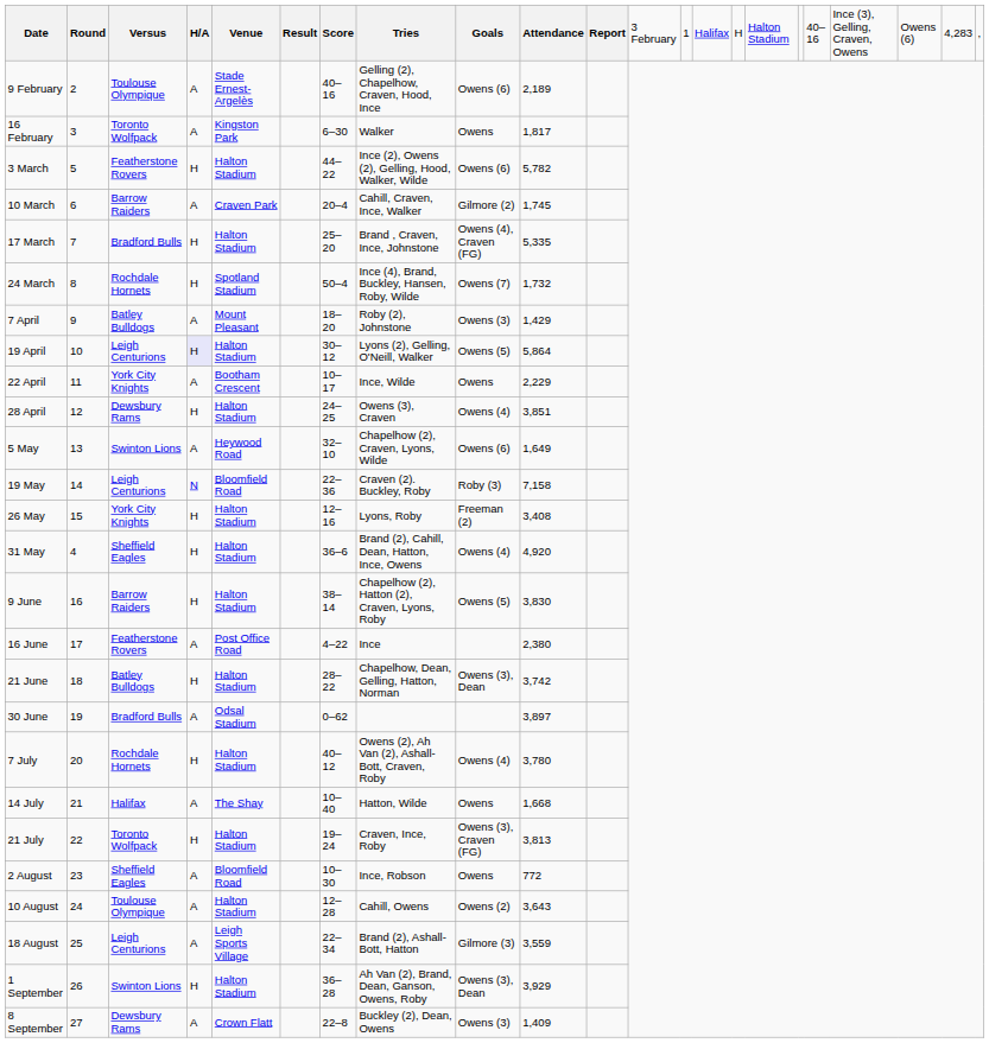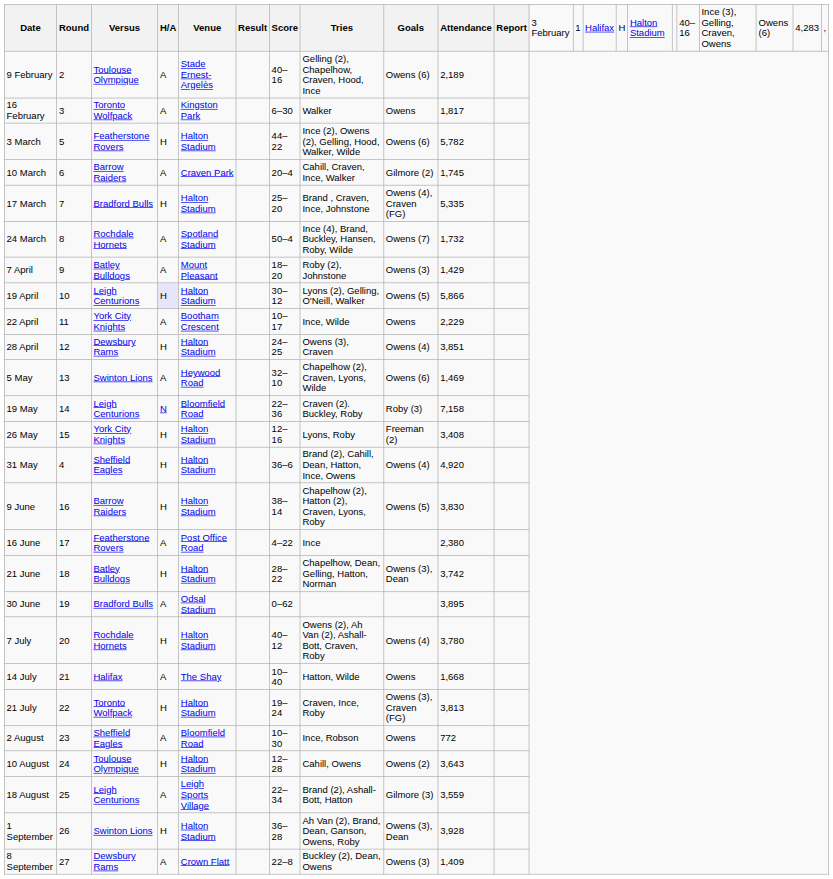 <table class="wikitable defaultleft col2center col4center col7center col10right" style="font-size:90%;">
 <tr>
 <th>Date</th>
 <th>Round</th>
 <th>Versus</th>
 <th>H/A</th>
 <th>Venue</th>
 <th>Result</th>
 <th>Score</th>
 <th>Tries</th>
 <th>Goals</th>
 <th>Attendance</th>
 <th>Report</th>
 <td>3 February</td>
 <td>1</td>
 <td> <a href='#'>Halifax</a></td>
 <td>H</td>
 <td><a href='#'>Halton Stadium</a></td>
 <td></td>
 <td>40–16</td>
 <td>Ince (3), Gelling, Craven, Owens</td>
 <td>Owens (6)</td>
 <td>4,283</td>
 <td>, </td>
 </tr>
 <tr>
 <td>9 February</td>
 <td>2</td>
 <td> <a href='#'>Toulouse Olympique</a></td>
 <td>A</td>
 <td><a href='#'>Stade Ernest-Argelès</a></td>
 <td></td>
 <td>40–16</td>
 <td>Gelling (2), Chapelhow, Craven, Hood, Ince</td>
 <td>Owens (6)</td>
 <td>2,189</td>
 <td></td>
 </tr>
 <tr>
 <td>16 February</td>
 <td>3</td>
 <td> <a href='#'>Toronto Wolfpack</a></td>
 <td>A</td>
 <td><a href='#'>Kingston Park</a></td>
 <td></td>
 <td>6–30</td>
 <td>Walker</td>
 <td>Owens</td>
 <td>1,817</td>
 <td></td>
 </tr>
 <tr>
 <td>3 March</td>
 <td>5</td>
 <td> <a href='#'>Featherstone Rovers</a></td>
 <td>H</td>
 <td><a href='#'>Halton Stadium</a></td>
 <td></td>
 <td>44–22</td>
 <td>Ince (2), Owens (2), Gelling, Hood, Walker, Wilde</td>
 <td>Owens (6)</td>
 <td>5,782</td>
 <td></td>
 </tr>
 <tr>
 <td>10 March</td>
 <td>6</td>
 <td> <a href='#'>Barrow Raiders</a></td>
 <td>A</td>
 <td><a href='#'>Craven Park</a></td>
 <td></td>
 <td>20–4</td>
 <td>Cahill, Craven, Ince, Walker</td>
 <td>Gilmore (2)</td>
 <td>1,745</td>
 <td></td>
 </tr>
 <tr>
 <td>17 March</td>
 <td>7</td>
 <td> <a href='#'>Bradford Bulls</a></td>
 <td>H</td>
 <td><a href='#'>Halton Stadium</a></td>
 <td></td>
 <td>25–20</td>
 <td>Brand , Craven, Ince, Johnstone</td>
 <td>Owens (4), Craven (FG)</td>
 <td>5,335</td>
 <td></td>
 </tr>
 <tr>
 <td>24 March</td>
 <td>8</td>
 <td> <a href='#'>Rochdale Hornets</a></td>
-<td>H</td>
+<td>A</td>
 <td><a href='#'>Spotland Stadium</a></td>
 <td></td>
 <td>50–4</td>
 <td>Ince (4), Brand, Buckley, Hansen, Roby, Wilde</td>
 <td>Owens (7)</td>
 <td>1,732</td>
 <td></td>
 </tr>
 <tr>
 <td>7 April</td>
 <td>9</td>
 <td> <a href='#'>Batley Bulldogs</a></td>
 <td>A</td>
 <td><a href='#'>Mount Pleasant</a></td>
 <td></td>
 <td>18–20</td>
 <td>Roby (2), Johnstone</td>
 <td>Owens (3)</td>
 <td>1,429</td>
 <td></td>
 </tr>
 <tr>
 <td>19 April</td>
 <td>10</td>
 <td> <a href='#'>Leigh Centurions</a></td>
 <td style="background: lavender;">H</td>
 <td><a href='#'>Halton Stadium</a></td>
 <td></td>
 <td>30–12</td>
 <td>Lyons (2), Gelling, O'Neill, Walker</td>
 <td>Owens (5)</td>
-<td>5,864</td>
+<td>5,866</td>
 <td></td>
 </tr>
 <tr>
 <td>22 April</td>
 <td>11</td>
 <td> <a href='#'>York City Knights</a></td>
 <td>A</td>
 <td><a href='#'>Bootham Crescent</a></td>
 <td></td>
 <td>10–17</td>
 <td>Ince, Wilde</td>
 <td>Owens</td>
 <td>2,229</td>
 <td></td>
 </tr>
 <tr>
 <td>28 April</td>
 <td>12</td>
 <td> <a href='#'>Dewsbury Rams</a></td>
 <td>H</td>
 <td><a href='#'>Halton Stadium</a></td>
 <td></td>
 <td>24–25</td>
 <td>Owens (3), Craven</td>
 <td>Owens (4)</td>
 <td>3,851</td>
 <td></td>
 </tr>
 <tr>
 <td>5 May</td>
 <td>13</td>
 <td> <a href='#'>Swinton Lions</a></td>
 <td>A</td>
 <td><a href='#'>Heywood Road</a></td>
 <td></td>
 <td>32–10</td>
 <td>Chapelhow (2), Craven, Lyons, Wilde</td>
 <td>Owens (6)</td>
-<td>1,649</td>
+<td>1,469</td>
 <td></td>
 </tr>
 <tr>
 <td>19 May</td>
 <td>14</td>
 <td> <a href='#'>Leigh Centurions</a></td>
 <td><a href='#'>N</a></td>
 <td><a href='#'>Bloomfield Road</a></td>
 <td></td>
 <td>22–36</td>
 <td>Craven (2). Buckley, Roby</td>
 <td>Roby (3)</td>
 <td>7,158</td>
 <td></td>
 </tr>
 <tr>
 <td>26 May</td>
 <td>15</td>
 <td> <a href='#'>York City Knights</a></td>
 <td>H</td>
 <td><a href='#'>Halton Stadium</a></td>
 <td></td>
 <td>12–16</td>
 <td>Lyons, Roby</td>
 <td>Freeman (2)</td>
 <td>3,408</td>
 <td></td>
 </tr>
 <tr>
 <td>31 May</td>
 <td>4</td>
 <td> <a href='#'>Sheffield Eagles</a></td>
 <td>H</td>
 <td><a href='#'>Halton Stadium</a></td>
 <td></td>
 <td>36–6</td>
 <td>Brand (2), Cahill, Dean, Hatton, Ince, Owens</td>
 <td>Owens (4)</td>
 <td>4,920</td>
 <td></td>
 </tr>
 <tr>
 <td>9 June</td>
 <td>16</td>
 <td> <a href='#'>Barrow Raiders</a></td>
 <td>H</td>
 <td><a href='#'>Halton Stadium</a></td>
 <td></td>
 <td>38–14</td>
 <td>Chapelhow (2), Hatton (2), Craven, Lyons, Roby</td>
 <td>Owens (5)</td>
 <td>3,830</td>
 <td></td>
 </tr>
 <tr>
 <td>16 June</td>
 <td>17</td>
 <td> <a href='#'>Featherstone Rovers</a></td>
 <td>A</td>
 <td><a href='#'>Post Office Road</a></td>
 <td></td>
 <td>4–22</td>
 <td>Ince</td>
 <td></td>
 <td>2,380</td>
 <td></td>
 </tr>
 <tr>
 <td>21 June</td>
 <td>18</td>
 <td> <a href='#'>Batley Bulldogs</a></td>
 <td>H</td>
 <td><a href='#'>Halton Stadium</a></td>
 <td></td>
 <td>28–22</td>
 <td>Chapelhow, Dean, Gelling, Hatton, Norman</td>
 <td>Owens (3), Dean</td>
 <td>3,742</td>
 <td></td>
 </tr>
 <tr>
 <td>30 June</td>
 <td>19</td>
 <td> <a href='#'>Bradford Bulls</a></td>
 <td>A</td>
 <td><a href='#'>Odsal Stadium</a></td>
 <td></td>
 <td>0–62</td>
 <td></td>
 <td></td>
-<td>3,897</td>
+<td>3,895</td>
 <td></td>
 </tr>
 <tr>
 <td>7 July</td>
 <td>20</td>
 <td> <a href='#'>Rochdale Hornets</a></td>
 <td>H</td>
 <td><a href='#'>Halton Stadium</a></td>
 <td></td>
 <td>40–12</td>
 <td>Owens (2), Ah Van (2), Ashall-Bott, Craven, Roby</td>
 <td>Owens (4)</td>
 <td>3,780</td>
 <td></td>
 </tr>
 <tr>
 <td>14 July</td>
 <td>21</td>
 <td> <a href='#'>Halifax</a></td>
 <td>A</td>
 <td><a href='#'>The Shay</a></td>
 <td></td>
 <td>10–40</td>
 <td>Hatton, Wilde</td>
 <td>Owens</td>
 <td>1,668</td>
 <td></td>
 </tr>
 <tr>
 <td>21 July</td>
 <td>22</td>
 <td> <a href='#'>Toronto Wolfpack</a></td>
 <td>H</td>
 <td><a href='#'>Halton Stadium</a></td>
 <td></td>
 <td>19–24</td>
 <td>Craven, Ince, Roby</td>
 <td>Owens (3), Craven (FG)</td>
 <td>3,813</td>
 <td></td>
 </tr>
 <tr>
 <td>2 August</td>
 <td>23</td>
 <td> <a href='#'>Sheffield Eagles</a></td>
 <td>A</td>
 <td><a href='#'>Bloomfield Road</a></td>
 <td></td>
 <td>10–30</td>
 <td>Ince, Robson</td>
 <td>Owens</td>
 <td>772</td>
 <td></td>
 </tr>
 <tr>
 <td>10 August</td>
 <td>24</td>
 <td> <a href='#'>Toulouse Olympique</a></td>
-<td>A</td>
+<td>H</td>
 <td><a href='#'>Halton Stadium</a></td>
 <td></td>
 <td>12–28</td>
 <td>Cahill, Owens</td>
 <td>Owens (2)</td>
 <td>3,643</td>
 <td></td>
 </tr>
 <tr>
 <td>18 August</td>
 <td>25</td>
 <td> <a href='#'>Leigh Centurions</a></td>
 <td>A</td>
 <td><a href='#'>Leigh Sports Village</a></td>
 <td></td>
 <td>22–34</td>
 <td>Brand (2), Ashall-Bott, Hatton</td>
 <td>Gilmore (3)</td>
 <td>3,559</td>
 <td></td>
 </tr>
 <tr>
 <td>1 September</td>
 <td>26</td>
 <td> <a href='#'>Swinton Lions</a></td>
 <td>H</td>
 <td><a href='#'>Halton Stadium</a></td>
 <td></td>
 <td>36–28</td>
 <td>Ah Van (2), Brand, Dean, Ganson, Owens, Roby</td>
 <td>Owens (3), Dean</td>
-<td>3,929</td>
+<td>3,928</td>
 <td></td>
 </tr>
 <tr>
 <td>8 September</td>
 <td>27</td>
 <td> <a href='#'>Dewsbury Rams</a></td>
 <td>A</td>
 <td><a href='#'>Crown Flatt</a></td>
 <td></td>
 <td>22–8</td>
 <td>Buckley (2), Dean, Owens</td>
 <td>Owens (3)</td>
 <td>1,409</td>
 <td></td>
 </tr>
 </table>
